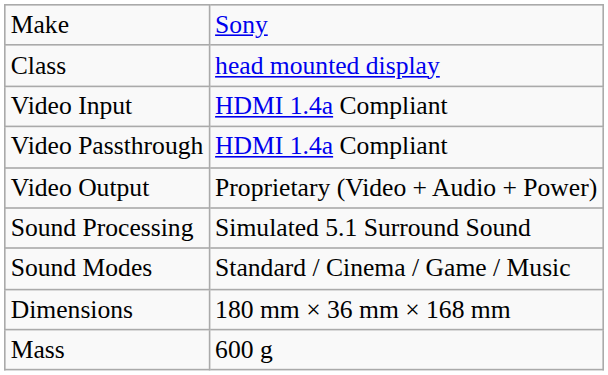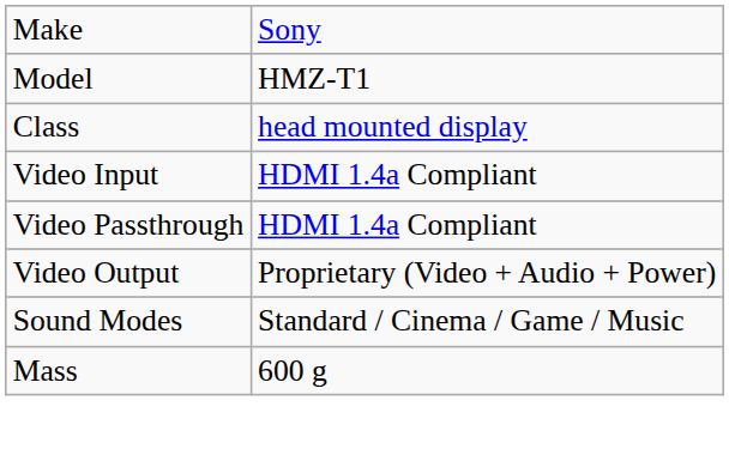 <table class="wikitable">
 <tr>
 <td>Make</td>
 <td><a href='#'>Sony</a></td>
+</tr>
+<tr>
+<td>Model</td>
+<td>HMZ-T1</td>
 </tr>
 <tr>
 <td>Class</td>
 <td><a href='#'>head mounted display</a></td>
 </tr>
 <tr>
 <td>Video Input</td>
 <td><a href='#'>HDMI 1.4a</a> Compliant</td>
 </tr>
 <tr>
 <td>Video Passthrough</td>
 <td><a href='#'>HDMI 1.4a</a> Compliant</td>
 </tr>
 <tr>
 <td>Video Output</td>
 <td>Proprietary (Video + Audio + Power)</td>
 </tr>
 <tr>
-<td>Sound Processing</td>
-<td>Simulated 5.1 Surround Sound</td>
-</tr>
-<tr>
 <td>Sound Modes</td>
 <td>Standard / Cinema / Game / Music</td>
-</tr>
-<tr>
-<td>Dimensions</td>
-<td>180 mm × 36 mm × 168 mm</td>
 </tr>
 <tr>
 <td>Mass</td>
 <td>600 g</td>
 </tr>
 </table>
